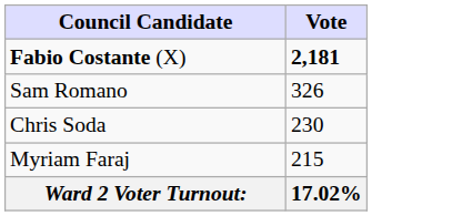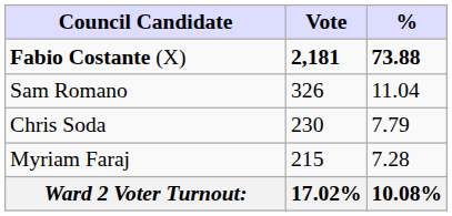 <table class="wikitable sortable">
 <tr>
 <th style="background:#ddf; width:200px;">Council Candidate</th>
 <th style="background:#ddf; width:50px;">Vote</th>
+<th style="background:#ddf; width:30px;">%</th>
 </tr>
 <tr>
 <td><strong>Fabio Costante</strong> (X)</td>
 <td><strong>2,181</strong></td>
+<td><strong>73.88</strong></td>
 </tr>
 <tr>
 <td>Sam Romano</td>
 <td>326</td>
+<td>11.04</td>
 </tr>
 <tr>
 <td>Chris Soda</td>
 <td>230</td>
+<td>7.79</td>
 </tr>
 <tr>
 <td>Myriam Faraj</td>
 <td>215</td>
+<td>7.28</td>
 </tr>
 <tr>
 <th><em>Ward 2 Voter Turnout:</em></th>
 <th>17.02%</th>
+<th>10.08%</th>
 </tr>
 </table>
